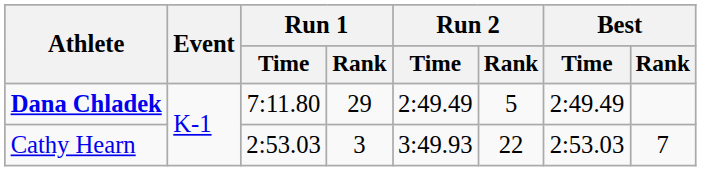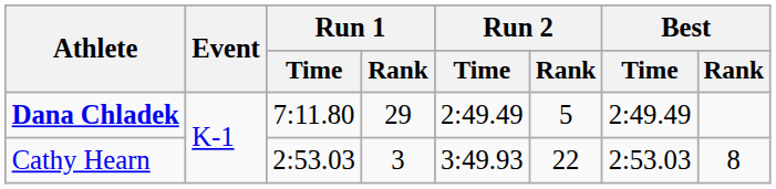 <table class=wikitable style=font-size:90%;text-align:center>
 <tr>
 <th rowspan=2>Athlete</th>
 <th rowspan=2>Event</th>
 <th colspan=2>Run 1</th>
 <th colspan=2>Run 2</th>
 <th colspan=2>Best</th>
 </tr>
 <tr style=font-size:95%>
 <th>Time</th>
 <th>Rank</th>
 <th>Time</th>
 <th>Rank</th>
 <th>Time</th>
 <th>Rank</th>
 </tr>
 <tr>
 <td align=left><strong><a href='#'>Dana Chladek</a></strong></td>
 <td align=left rowspan=2><a href='#'>K-1</a></td>
 <td>7:11.80</td>
 <td>29</td>
 <td>2:49.49</td>
 <td>5</td>
 <td>2:49.49</td>
 <td></td>
 </tr>
 <tr>
 <td align=left><a href='#'>Cathy Hearn</a></td>
 <td>2:53.03</td>
 <td>3</td>
 <td>3:49.93</td>
 <td>22</td>
 <td>2:53.03</td>
-<td>7</td>
+<td>8</td>
 </tr>
 </table>
